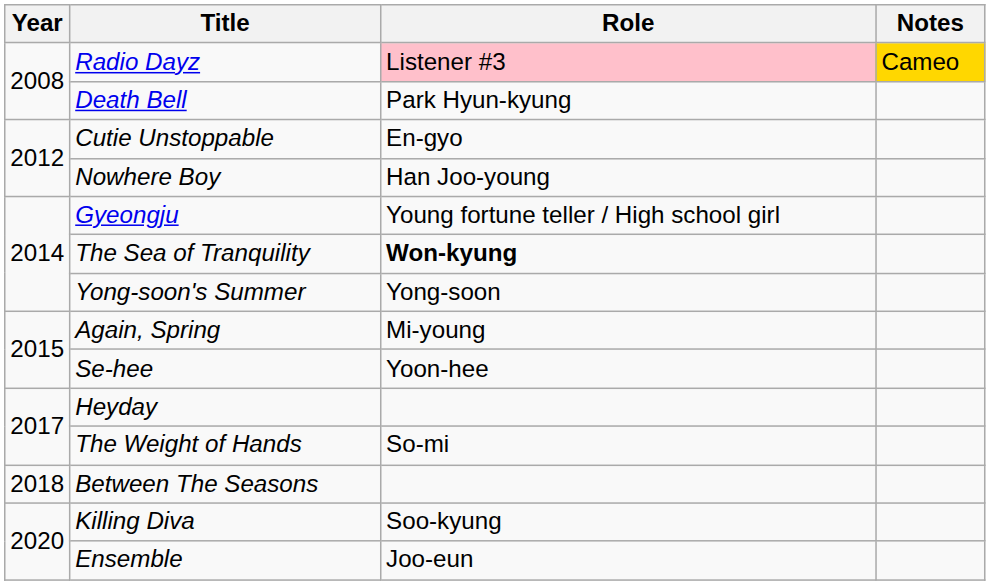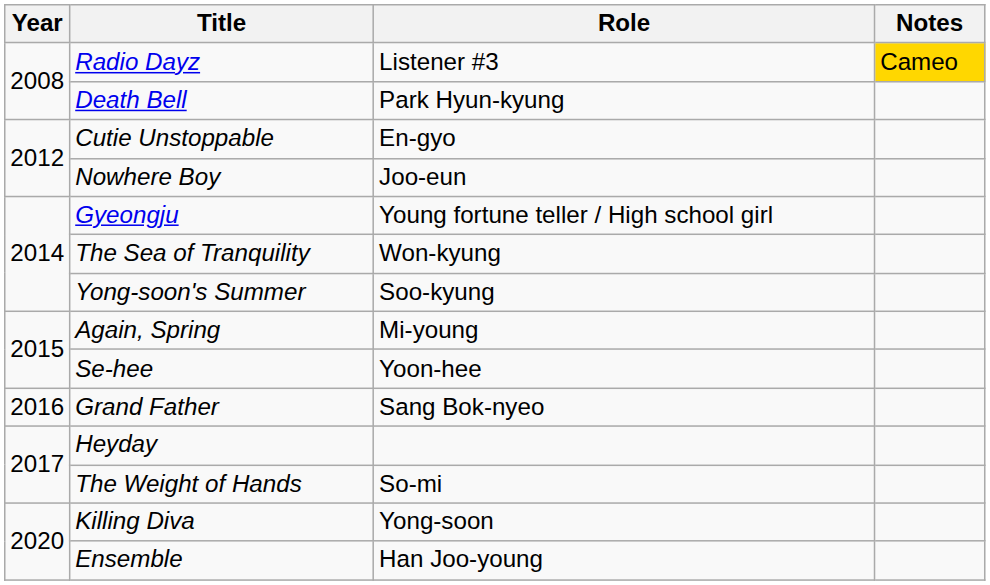 <table class="wikitable" style="width:650px">
 <tr>
 <th width="10">Year</th>
 <th>Title</th>
 <th>Role</th>
 <th>Notes</th>
 </tr>
 <tr>
 <td rowspan="2">2008</td>
 <td><em><a href='#'>Radio Dayz</a></em></td>
-<td style="background: pink;">Listener #3</td>
+<td>Listener #3</td>
 <td style="background: gold;">Cameo</td>
 </tr>
 <tr>
 <td><em><a href='#'>Death Bell</a></em></td>
 <td>Park Hyun-kyung</td>
 <td></td>
 </tr>
 <tr>
 <td rowspan="2">2012</td>
 <td><em>Cutie Unstoppable</em></td>
 <td>En-gyo</td>
 <td></td>
 </tr>
 <tr>
 <td><em>Nowhere Boy</em></td>
-<td>Han Joo-young</td>
+<td>Joo-eun</td>
 <td></td>
 </tr>
 <tr>
 <td rowspan="3">2014</td>
 <td><em><a href='#'>Gyeongju</a></em></td>
 <td>Young fortune teller / High school girl</td>
 <td></td>
 </tr>
 <tr>
 <td><em>The Sea of Tranquility</em></td>
-<td><strong>Won-kyung</strong></td>
+<td>Won-kyung</td>
 <td></td>
 </tr>
 <tr>
 <td><em>Yong-soon's Summer</em></td>
-<td>Yong-soon</td>
+<td>Soo-kyung</td>
 <td></td>
 </tr>
 <tr>
 <td rowspan="2">2015</td>
 <td><em>Again, Spring</em></td>
 <td>Mi-young</td>
 <td></td>
 </tr>
 <tr>
 <td><em>Se-hee</em></td>
 <td>Yoon-hee</td>
 <td></td>
 </tr>
 <tr>
+<td>2016</td>
+<td><em>Grand Father</em></td>
+<td>Sang Bok-nyeo</td>
+<td></td>
+</tr>
+<tr>
 <td rowspan="2">2017</td>
 <td><em>Heyday</em></td>
 <td></td>
 <td></td>
 </tr>
 <tr>
 <td><em>The Weight of Hands</em></td>
 <td>So-mi</td>
 <td></td>
 </tr>
 <tr>
-<td>2018</td>
-<td><em>Between The Seasons</em></td>
-<td></td>
-<td></td>
-</tr>
-<tr>
 <td rowspan="2">2020</td>
 <td><em>Killing Diva</em></td>
-<td>Soo-kyung</td>
+<td>Yong-soon</td>
 <td></td>
 </tr>
 <tr>
 <td><em>Ensemble</em></td>
-<td>Joo-eun</td>
+<td>Han Joo-young</td>
 <td></td>
 </tr>
 </table>
